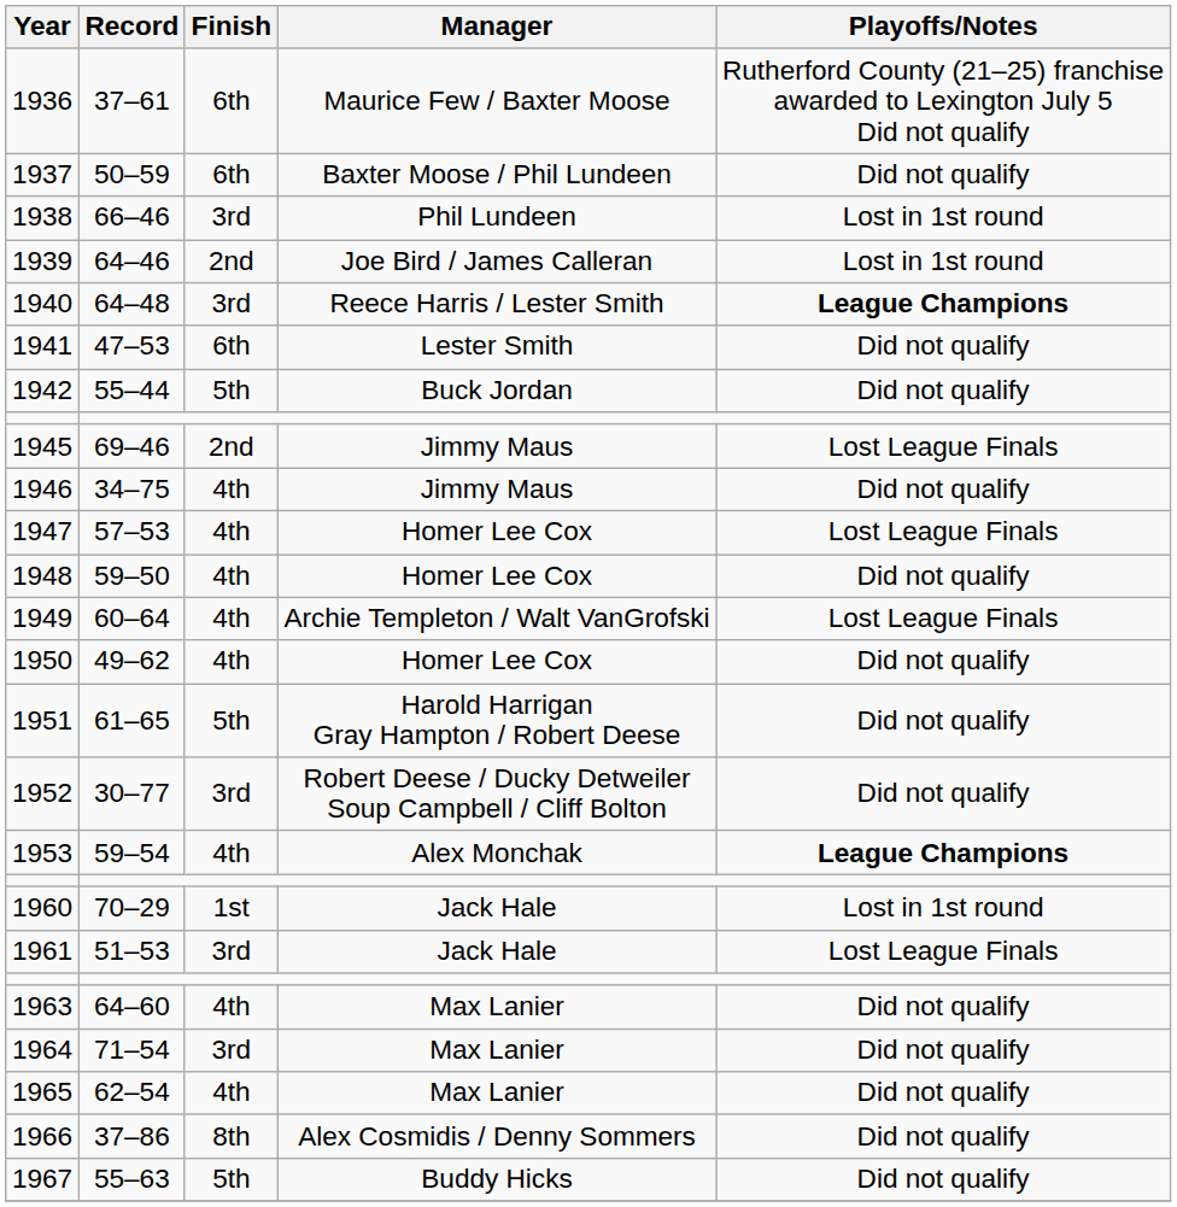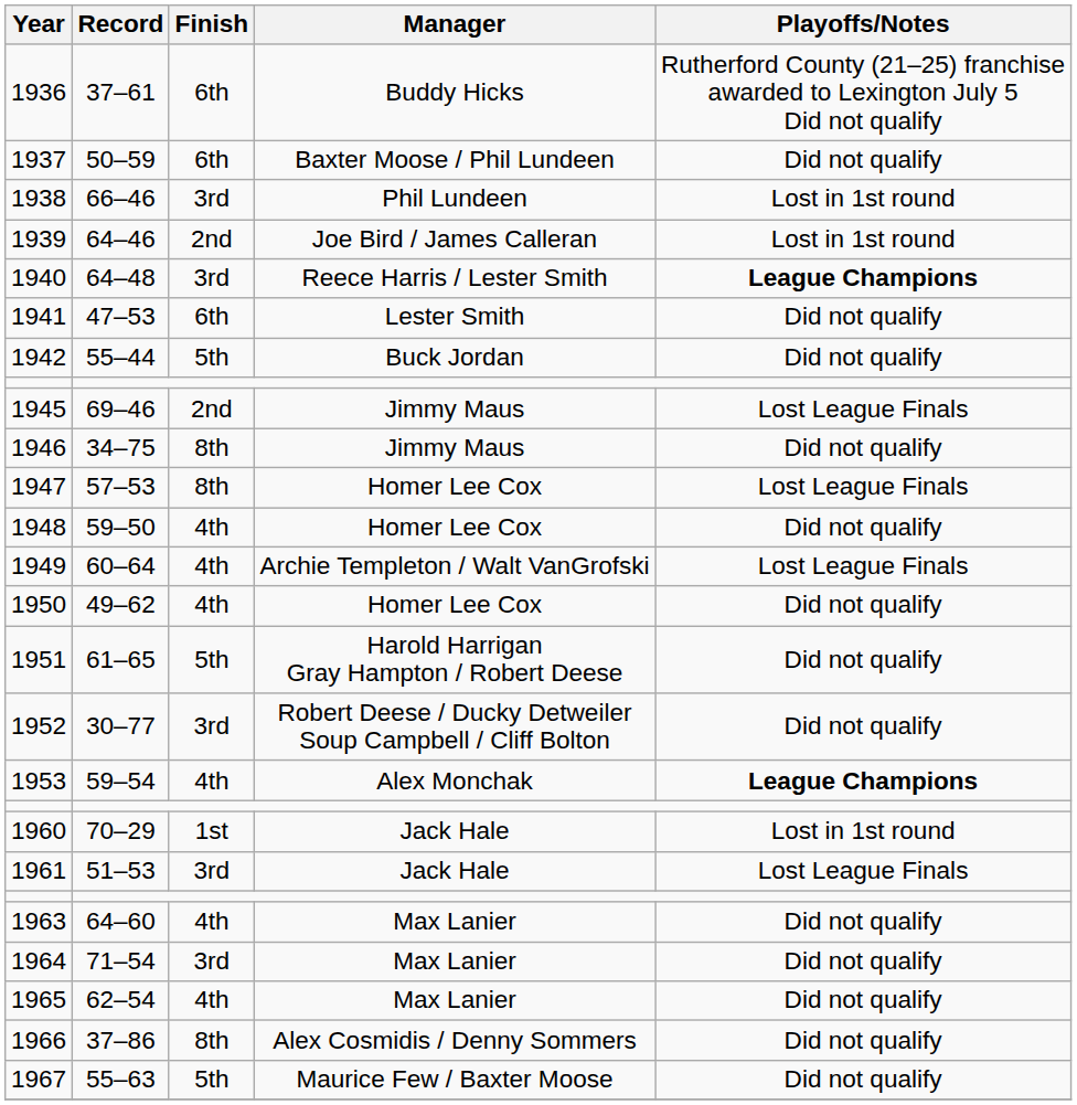 <table class="wikitable" style="text-align:center">
 <tr>
 <th>Year</th>
 <th>Record</th>
 <th>Finish</th>
 <th>Manager</th>
 <th>Playoffs/Notes</th>
 </tr>
 <tr align=center>
 <td>1936</td>
 <td>37–61</td>
 <td>6th</td>
-<td>Maurice Few / Baxter Moose</td>
+<td>Buddy Hicks</td>
 <td>Rutherford County (21–25) franchise <br>awarded to Lexington July 5<br>Did not qualify</td>
 </tr>
 <tr align=center>
 <td>1937</td>
 <td>50–59</td>
 <td>6th</td>
 <td>Baxter Moose / Phil Lundeen</td>
 <td>Did not qualify</td>
 </tr>
 <tr align=center>
 <td>1938</td>
 <td>66–46</td>
 <td>3rd</td>
 <td>Phil Lundeen</td>
 <td>Lost in 1st round</td>
 </tr>
 <tr align=center>
 <td>1939</td>
 <td>64–46</td>
 <td>2nd</td>
 <td>Joe Bird / James Calleran</td>
 <td>Lost in 1st round</td>
 </tr>
 <tr align=center>
 <td>1940</td>
 <td>64–48</td>
 <td>3rd</td>
 <td>Reece Harris / Lester Smith</td>
 <td><strong>League Champions</strong></td>
 </tr>
 <tr align=center>
 <td>1941</td>
 <td>47–53</td>
 <td>6th</td>
 <td>Lester Smith</td>
 <td>Did not qualify</td>
 </tr>
 <tr align=center>
 <td>1942</td>
 <td>55–44</td>
 <td>5th</td>
 <td>Buck Jordan</td>
 <td>Did not qualify</td>
 </tr>
 <tr align=center>
 <td></td>
 </tr>
 <tr align=center>
 <td>1945</td>
 <td>69–46</td>
 <td>2nd</td>
 <td>Jimmy Maus</td>
 <td>Lost League Finals</td>
 </tr>
 <tr align=center>
 <td>1946</td>
 <td>34–75</td>
-<td>4th</td>
+<td>8th</td>
 <td>Jimmy Maus</td>
 <td>Did not qualify</td>
 </tr>
 <tr align=center>
 <td>1947</td>
 <td>57–53</td>
-<td>4th</td>
+<td>8th</td>
 <td>Homer Lee Cox</td>
 <td>Lost League Finals</td>
 </tr>
 <tr align=center>
 <td>1948</td>
 <td>59–50</td>
 <td>4th</td>
 <td>Homer Lee Cox</td>
 <td>Did not qualify</td>
 </tr>
 <tr align=center>
 <td>1949</td>
 <td>60–64</td>
 <td>4th</td>
 <td>Archie Templeton / Walt VanGrofski</td>
 <td>Lost League Finals</td>
 </tr>
 <tr align=center>
 <td>1950</td>
 <td>49–62</td>
 <td>4th</td>
 <td>Homer Lee Cox</td>
 <td>Did not qualify</td>
 </tr>
 <tr align=center>
 <td>1951</td>
 <td>61–65</td>
 <td>5th</td>
 <td>Harold Harrigan <br> Gray Hampton / Robert Deese</td>
 <td>Did not qualify</td>
 </tr>
 <tr align=center>
 <td>1952</td>
 <td>30–77</td>
 <td>3rd</td>
 <td>Robert Deese / Ducky Detweiler <br>Soup Campbell / Cliff Bolton</td>
 <td>Did not qualify</td>
 </tr>
 <tr align=center>
 <td>1953</td>
 <td>59–54</td>
 <td>4th</td>
 <td>Alex Monchak</td>
 <td><strong>League Champions</strong></td>
 </tr>
 <tr align=center>
 <td></td>
 </tr>
 <tr align=center>
 <td>1960</td>
 <td>70–29</td>
 <td>1st</td>
 <td>Jack Hale</td>
 <td>Lost in 1st round</td>
 </tr>
 <tr align=center>
 <td>1961</td>
 <td>51–53</td>
 <td>3rd</td>
 <td>Jack Hale</td>
 <td>Lost League Finals</td>
 </tr>
 <tr align=center>
 <td></td>
 </tr>
 <tr align=center>
 <td>1963</td>
 <td>64–60</td>
 <td>4th</td>
 <td>Max Lanier</td>
 <td>Did not qualify</td>
 </tr>
 <tr align=center>
 <td>1964</td>
 <td>71–54</td>
 <td>3rd</td>
 <td>Max Lanier</td>
 <td>Did not qualify</td>
 </tr>
 <tr align=center>
 <td>1965</td>
 <td>62–54</td>
 <td>4th</td>
 <td>Max Lanier</td>
 <td>Did not qualify</td>
 </tr>
 <tr align=center>
 <td>1966</td>
 <td>37–86</td>
 <td>8th</td>
 <td>Alex Cosmidis / Denny Sommers</td>
 <td>Did not qualify</td>
 </tr>
 <tr align=center>
 <td>1967</td>
 <td>55–63</td>
 <td>5th</td>
-<td>Buddy Hicks</td>
+<td>Maurice Few / Baxter Moose</td>
 <td>Did not qualify</td>
 </tr>
 <tr align=center>
 </tr>
 </table>
